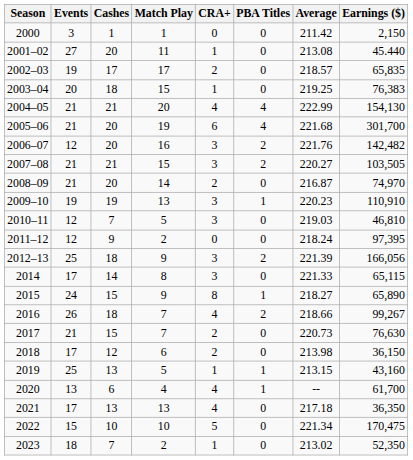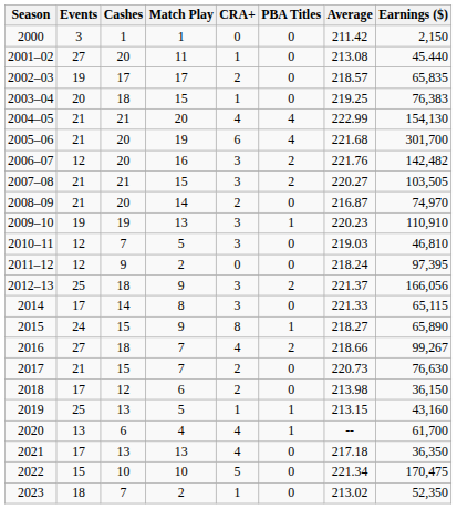 <table class="wikitable" style="text-align:center">
 <tr>
 <th>Season</th>
 <th>Events</th>
 <th>Cashes</th>
 <th>Match Play</th>
 <th>CRA+</th>
 <th>PBA Titles</th>
 <th>Average</th>
 <th>Earnings ($)</th>
 </tr>
 <tr>
 <td>2000</td>
 <td>3</td>
 <td>1</td>
 <td>1</td>
 <td>0</td>
 <td>0</td>
 <td>211.42</td>
 <td align=right>2,150</td>
 </tr>
 <tr>
 <td>2001–02</td>
 <td>27</td>
 <td>20</td>
 <td>11</td>
 <td>1</td>
 <td>0</td>
 <td>213.08</td>
 <td align=right>45.440</td>
 </tr>
 <tr>
 <td>2002–03</td>
 <td>19</td>
 <td>17</td>
 <td>17</td>
 <td>2</td>
 <td>0</td>
 <td>218.57</td>
 <td align=right>65,835</td>
 </tr>
 <tr>
 <td>2003–04</td>
 <td>20</td>
 <td>18</td>
 <td>15</td>
 <td>1</td>
 <td>0</td>
 <td>219.25</td>
 <td align=right>76,383</td>
 </tr>
 <tr>
 <td>2004–05</td>
 <td>21</td>
 <td>21</td>
 <td>20</td>
 <td>4</td>
 <td>4</td>
 <td>222.99</td>
 <td align=right>154,130</td>
 </tr>
 <tr>
 <td>2005–06</td>
 <td>21</td>
 <td>20</td>
 <td>19</td>
 <td>6</td>
 <td>4</td>
 <td>221.68</td>
 <td align=right>301,700</td>
 </tr>
 <tr>
 <td>2006–07</td>
 <td>12</td>
 <td>20</td>
 <td>16</td>
 <td>3</td>
 <td>2</td>
 <td>221.76</td>
 <td align=right>142,482</td>
 </tr>
 <tr>
 <td>2007–08</td>
 <td>21</td>
 <td>21</td>
 <td>15</td>
 <td>3</td>
 <td>2</td>
 <td>220.27</td>
 <td align=right>103,505</td>
 </tr>
 <tr>
 <td>2008–09</td>
 <td>21</td>
 <td>20</td>
 <td>14</td>
 <td>2</td>
 <td>0</td>
 <td>216.87</td>
 <td align=right>74,970</td>
 </tr>
 <tr>
 <td>2009–10</td>
 <td>19</td>
 <td>19</td>
 <td>13</td>
 <td>3</td>
 <td>1</td>
 <td>220.23</td>
 <td align=right>110,910</td>
 </tr>
 <tr>
 <td>2010–11</td>
 <td>12</td>
 <td>7</td>
 <td>5</td>
 <td>3</td>
 <td>0</td>
 <td>219.03</td>
 <td align=right>46,810</td>
 </tr>
 <tr>
 <td>2011–12</td>
 <td>12</td>
 <td>9</td>
 <td>2</td>
 <td>0</td>
 <td>0</td>
 <td>218.24</td>
 <td align=right>97,395</td>
 </tr>
 <tr>
 <td>2012–13</td>
 <td>25</td>
 <td>18</td>
 <td>9</td>
 <td>3</td>
 <td>2</td>
-<td>221.39</td>
+<td>221.37</td>
 <td align=right>166,056</td>
 </tr>
 <tr>
 <td>2014</td>
 <td>17</td>
 <td>14</td>
 <td>8</td>
 <td>3</td>
 <td>0</td>
 <td>221.33</td>
 <td align=right>65,115</td>
 </tr>
 <tr>
 <td>2015</td>
 <td>24</td>
 <td>15</td>
 <td>9</td>
 <td>8</td>
 <td>1</td>
 <td>218.27</td>
 <td align=right>65,890</td>
 </tr>
 <tr>
 <td>2016</td>
-<td>26</td>
+<td>27</td>
 <td>18</td>
 <td>7</td>
 <td>4</td>
 <td>2</td>
 <td>218.66</td>
 <td align=right>99,267</td>
 </tr>
 <tr>
 <td>2017</td>
 <td>21</td>
 <td>15</td>
 <td>7</td>
 <td>2</td>
 <td>0</td>
 <td>220.73</td>
 <td align=right>76,630</td>
 </tr>
 <tr>
 <td>2018</td>
 <td>17</td>
 <td>12</td>
 <td>6</td>
 <td>2</td>
 <td>0</td>
 <td>213.98</td>
 <td align=right>36,150</td>
 </tr>
 <tr>
 <td>2019</td>
 <td>25</td>
 <td>13</td>
 <td>5</td>
 <td>1</td>
 <td>1</td>
 <td>213.15</td>
 <td align=right>43,160</td>
 </tr>
 <tr>
 <td>2020</td>
 <td>13</td>
 <td>6</td>
 <td>4</td>
 <td>4</td>
 <td>1</td>
 <td>--</td>
 <td align=right>61,700</td>
 </tr>
 <tr>
 <td>2021</td>
 <td>17</td>
 <td>13</td>
 <td>13</td>
 <td>4</td>
 <td>0</td>
 <td>217.18</td>
 <td align=right>36,350</td>
 </tr>
 <tr>
 <td>2022</td>
 <td>15</td>
 <td>10</td>
 <td>10</td>
 <td>5</td>
 <td>0</td>
 <td>221.34</td>
 <td align=right>170,475</td>
 </tr>
 <tr>
 <td>2023</td>
 <td>18</td>
 <td>7</td>
 <td>2</td>
 <td>1</td>
 <td>0</td>
 <td>213.02</td>
 <td align=right>52,350</td>
 </tr>
 </table>
